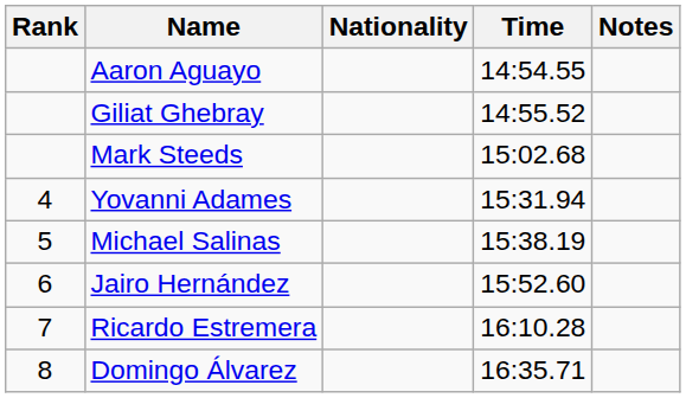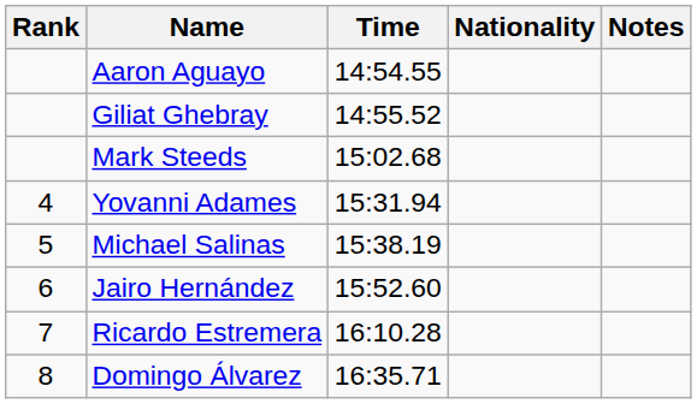 <table class="wikitable sortable" style="text-align:center">
 <tr>
 <th>Rank</th>
 <th>Name</th>
+<th>Time</th>
 <th>Nationality</th>
-<th>Time</th>
 <th>Notes</th>
 </tr>
 <tr>
 <td align=center></td>
 <td align=left><a href='#'>Aaron Aguayo</a></td>
+<td>14:54.55</td>
 <td align=left></td>
-<td>14:54.55</td>
 <td></td>
 </tr>
 <tr>
 <td align=center></td>
 <td align=left><a href='#'>Giliat Ghebray</a></td>
+<td>14:55.52</td>
 <td align=left></td>
-<td>14:55.52</td>
 <td></td>
 </tr>
 <tr>
 <td align=center></td>
 <td align=left><a href='#'>Mark Steeds</a></td>
+<td>15:02.68</td>
 <td align=left></td>
-<td>15:02.68</td>
 <td></td>
 </tr>
 <tr>
 <td align=center>4</td>
 <td align=left><a href='#'>Yovanni Adames</a></td>
+<td>15:31.94</td>
 <td align=left></td>
-<td>15:31.94</td>
 <td></td>
 </tr>
 <tr>
 <td align=center>5</td>
 <td align=left><a href='#'>Michael Salinas</a></td>
+<td>15:38.19</td>
 <td align=left></td>
-<td>15:38.19</td>
 <td></td>
 </tr>
 <tr>
 <td align=center>6</td>
 <td align=left><a href='#'>Jairo Hernández</a></td>
+<td>15:52.60</td>
 <td align=left></td>
-<td>15:52.60</td>
 <td></td>
 </tr>
 <tr>
 <td align=center>7</td>
 <td align=left><a href='#'>Ricardo Estremera</a></td>
+<td>16:10.28</td>
 <td align=left></td>
-<td>16:10.28</td>
 <td></td>
 </tr>
 <tr>
 <td align=center>8</td>
 <td align=left><a href='#'>Domingo Álvarez</a></td>
+<td>16:35.71</td>
 <td align=left></td>
-<td>16:35.71</td>
 <td></td>
 </tr>
 </table>
